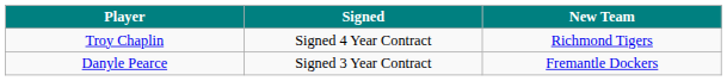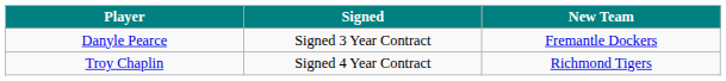 <table class="wikitable sortable sortable">
 <tr>
 <th style="background:teal; color:white" width="20%">Player</th>
 <th style="background:teal; color:white" width="20%">Signed</th>
 <th style="background:teal; color:white" width="20%">New Team</th>
 </tr>
 <tr style="text-align: center">
+<td><a href='#'>Danyle Pearce</a></td>
+<td>Signed 3 Year Contract</td>
+<td><a href='#'>Fremantle Dockers</a></td>
+</tr>
+<tr style="text-align: center">
 <td><a href='#'>Troy Chaplin</a></td>
 <td>Signed 4 Year Contract</td>
 <td><a href='#'>Richmond Tigers</a></td>
 </tr>
-<tr style="text-align: center">
-<td><a href='#'>Danyle Pearce</a></td>
-<td>Signed 3 Year Contract</td>
-<td><a href='#'>Fremantle Dockers</a></td>
-</tr>
 </table>
